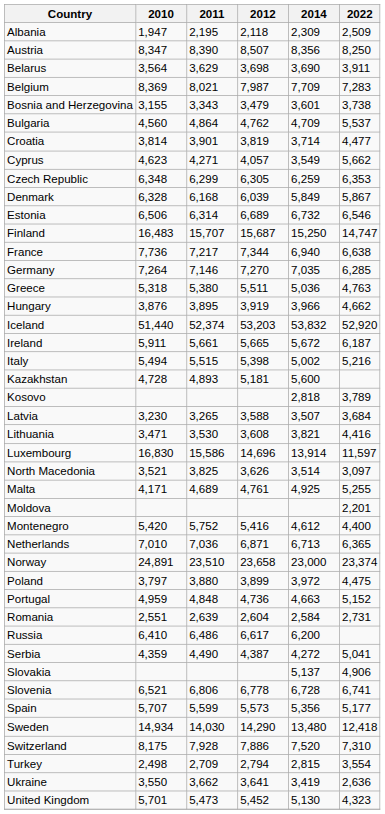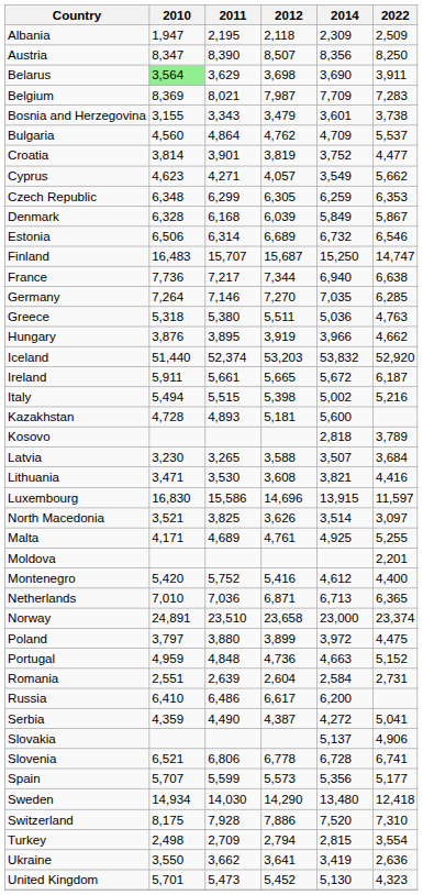 <table class="sortable wikitable" style="font-size:95%;">
 <tr bgcolor="#ffffff">
 <th>Country</th>
 <th width=60 ! data-sort-type="number">2010</th>
 <th width=60 ! data-sort-type="number">2011</th>
 <th width=60 ! data-sort-type="number">2012</th>
 <th width="60" data-sort-type="number" !>2014</th>
 <th>2022</th>
 </tr>
 <tr>
 <td> Albania</td>
 <td>1,947</td>
 <td>2,195</td>
 <td>2,118</td>
 <td>2,309</td>
 <td>2,509</td>
 </tr>
 <tr>
 <td> Austria</td>
 <td>8,347</td>
 <td>8,390</td>
 <td>8,507</td>
 <td>8,356</td>
 <td>8,250</td>
 </tr>
 <tr>
 <td> Belarus</td>
-<td>3,564</td>
+<td style="background: lightgreen;">3,564</td>
 <td>3,629</td>
 <td>3,698</td>
 <td>3,690</td>
 <td>3,911</td>
 </tr>
 <tr>
 <td> Belgium</td>
 <td>8,369</td>
 <td>8,021</td>
 <td>7,987</td>
 <td>7,709</td>
 <td>7,283</td>
 </tr>
 <tr>
 <td> Bosnia and Herzegovina</td>
 <td>3,155</td>
 <td>3,343</td>
 <td>3,479</td>
 <td>3,601</td>
 <td>3,738</td>
 </tr>
 <tr>
 <td> Bulgaria</td>
 <td>4,560</td>
 <td>4,864</td>
 <td>4,762</td>
 <td>4,709</td>
 <td>5,537</td>
 </tr>
 <tr>
 <td> Croatia</td>
 <td>3,814</td>
 <td>3,901</td>
 <td>3,819</td>
-<td>3,714</td>
+<td>3,752</td>
 <td>4,477</td>
 </tr>
 <tr>
 <td> Cyprus</td>
 <td>4,623</td>
 <td>4,271</td>
 <td>4,057</td>
 <td>3,549</td>
 <td>5,662</td>
 </tr>
 <tr>
 <td> Czech Republic</td>
 <td>6,348</td>
 <td>6,299</td>
 <td>6,305</td>
 <td>6,259</td>
 <td>6,353</td>
 </tr>
 <tr>
 <td> Denmark</td>
 <td>6,328</td>
 <td>6,168</td>
 <td>6,039</td>
 <td>5,849</td>
 <td>5,867</td>
 </tr>
 <tr>
 <td> Estonia</td>
 <td>6,506</td>
 <td>6,314</td>
 <td>6,689</td>
 <td>6,732</td>
 <td>6,546</td>
 </tr>
 <tr>
 <td> Finland</td>
 <td>16,483</td>
 <td>15,707</td>
 <td>15,687</td>
 <td>15,250</td>
 <td>14,747</td>
 </tr>
 <tr>
 <td> France</td>
 <td>7,736</td>
 <td>7,217</td>
 <td>7,344</td>
 <td>6,940</td>
 <td>6,638</td>
 </tr>
 <tr>
 <td> Germany</td>
 <td>7,264</td>
 <td>7,146</td>
 <td>7,270</td>
 <td>7,035</td>
 <td>6,285</td>
 </tr>
 <tr>
 <td> Greece</td>
 <td>5,318</td>
 <td>5,380</td>
 <td>5,511</td>
 <td>5,036</td>
 <td>4,763</td>
 </tr>
 <tr>
 <td> Hungary</td>
 <td>3,876</td>
 <td>3,895</td>
 <td>3,919</td>
 <td>3,966</td>
 <td>4,662</td>
 </tr>
 <tr>
 <td> Iceland</td>
 <td>51,440</td>
 <td>52,374</td>
 <td>53,203</td>
 <td>53,832</td>
 <td>52,920</td>
 </tr>
 <tr>
 <td> Ireland</td>
 <td>5,911</td>
 <td>5,661</td>
 <td>5,665</td>
 <td>5,672</td>
 <td>6,187</td>
 </tr>
 <tr>
 <td> Italy</td>
 <td>5,494</td>
 <td>5,515</td>
 <td>5,398</td>
 <td>5,002</td>
 <td>5,216</td>
 </tr>
 <tr>
 <td> Kazakhstan</td>
 <td>4,728</td>
 <td>4,893</td>
 <td>5,181</td>
 <td>5,600</td>
 <td></td>
 </tr>
 <tr>
 <td> Kosovo</td>
 <td></td>
 <td></td>
 <td></td>
 <td>2,818</td>
 <td>3,789</td>
 </tr>
 <tr>
 <td> Latvia</td>
 <td>3,230</td>
 <td>3,265</td>
 <td>3,588</td>
 <td>3,507</td>
 <td>3,684</td>
 </tr>
 <tr>
 <td> Lithuania</td>
 <td>3,471</td>
 <td>3,530</td>
 <td>3,608</td>
 <td>3,821</td>
 <td>4,416</td>
 </tr>
 <tr>
 <td> Luxembourg</td>
 <td>16,830</td>
 <td>15,586</td>
 <td>14,696</td>
-<td>13,914</td>
+<td>13,915</td>
 <td>11,597</td>
 </tr>
 <tr>
 <td> North Macedonia</td>
 <td>3,521</td>
 <td>3,825</td>
 <td>3,626</td>
 <td>3,514</td>
 <td>3,097</td>
 </tr>
 <tr>
 <td> Malta</td>
 <td>4,171</td>
 <td>4,689</td>
 <td>4,761</td>
 <td>4,925</td>
 <td>5,255</td>
 </tr>
 <tr>
 <td> Moldova</td>
 <td></td>
 <td></td>
 <td></td>
 <td></td>
 <td>2,201</td>
 </tr>
 <tr>
 <td> Montenegro</td>
 <td>5,420</td>
 <td>5,752</td>
 <td>5,416</td>
 <td>4,612</td>
 <td>4,400</td>
 </tr>
 <tr>
 <td> Netherlands</td>
 <td>7,010</td>
 <td>7,036</td>
 <td>6,871</td>
 <td>6,713</td>
 <td>6,365</td>
 </tr>
 <tr>
 <td> Norway</td>
 <td>24,891</td>
 <td>23,510</td>
 <td>23,658</td>
 <td>23,000</td>
 <td>23,374</td>
 </tr>
 <tr>
 <td> Poland</td>
 <td>3,797</td>
 <td>3,880</td>
 <td>3,899</td>
 <td>3,972</td>
 <td>4,475</td>
 </tr>
 <tr>
 <td> Portugal</td>
 <td>4,959</td>
 <td>4,848</td>
 <td>4,736</td>
 <td>4,663</td>
 <td>5,152</td>
 </tr>
 <tr>
 <td> Romania</td>
 <td>2,551</td>
 <td>2,639</td>
 <td>2,604</td>
 <td>2,584</td>
 <td>2,731</td>
 </tr>
 <tr>
 <td> Russia</td>
 <td>6,410</td>
 <td>6,486</td>
 <td>6,617</td>
 <td>6,200</td>
 <td></td>
 </tr>
 <tr>
 <td> Serbia</td>
 <td>4,359</td>
 <td>4,490</td>
 <td>4,387</td>
 <td>4,272</td>
 <td>5,041</td>
 </tr>
 <tr>
 <td> Slovakia</td>
 <td></td>
 <td></td>
 <td></td>
 <td>5,137</td>
 <td>4,906</td>
 </tr>
 <tr>
 <td> Slovenia</td>
 <td>6,521</td>
 <td>6,806</td>
 <td>6,778</td>
 <td>6,728</td>
 <td>6,741</td>
 </tr>
 <tr>
 <td> Spain</td>
 <td>5,707</td>
 <td>5,599</td>
 <td>5,573</td>
 <td>5,356</td>
 <td>5,177</td>
 </tr>
 <tr>
 <td> Sweden</td>
 <td>14,934</td>
 <td>14,030</td>
 <td>14,290</td>
 <td>13,480</td>
 <td>12,418</td>
 </tr>
 <tr>
 <td> Switzerland</td>
 <td>8,175</td>
 <td>7,928</td>
 <td>7,886</td>
 <td>7,520</td>
 <td>7,310</td>
 </tr>
 <tr>
 <td> Turkey</td>
 <td>2,498</td>
 <td>2,709</td>
 <td>2,794</td>
 <td>2,815</td>
 <td>3,554</td>
 </tr>
 <tr>
 <td> Ukraine</td>
 <td>3,550</td>
 <td>3,662</td>
 <td>3,641</td>
 <td>3,419</td>
 <td>2,636</td>
 </tr>
 <tr>
 <td> United Kingdom</td>
 <td>5,701</td>
 <td>5,473</td>
 <td>5,452</td>
 <td>5,130</td>
 <td>4,323</td>
 </tr>
 <tr>
 </tr>
 </table>
